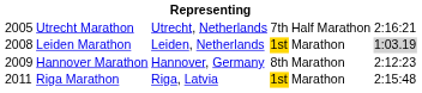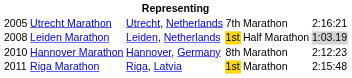 <table>
 <tr>
 <th colspan="6">Representing </th>
 </tr>
 <tr>
 <td>2005</td>
 <td><a href='#'>Utrecht Marathon</a></td>
 <td><a href='#'>Utrecht</a>, <a href='#'>Netherlands</a></td>
 <td>7th</td>
-<td>Half Marathon</td>
+<td>Marathon</td>
 <td>2:16:21</td>
 </tr>
 <tr>
 <td>2008</td>
 <td><a href='#'>Leiden Marathon</a></td>
 <td><a href='#'>Leiden</a>, <a href='#'>Netherlands</a></td>
 <td bgcolor="gold">1st</td>
-<td>Marathon</td>
+<td>Half Marathon</td>
 <td style="background: lightgrey;">1:03.19</td>
 </tr>
 <tr>
-<td>2009</td>
+<td>2010</td>
 <td><a href='#'>Hannover Marathon</a></td>
 <td><a href='#'>Hannover</a>, <a href='#'>Germany</a></td>
 <td>8th</td>
 <td>Marathon</td>
 <td>2:12:23</td>
 </tr>
 <tr>
 <td>2011</td>
 <td><a href='#'>Riga Marathon</a></td>
 <td><a href='#'>Riga</a>, <a href='#'>Latvia</a></td>
 <td bgcolor="gold">1st</td>
 <td>Marathon</td>
 <td>2:15:48</td>
 </tr>
 </table>
